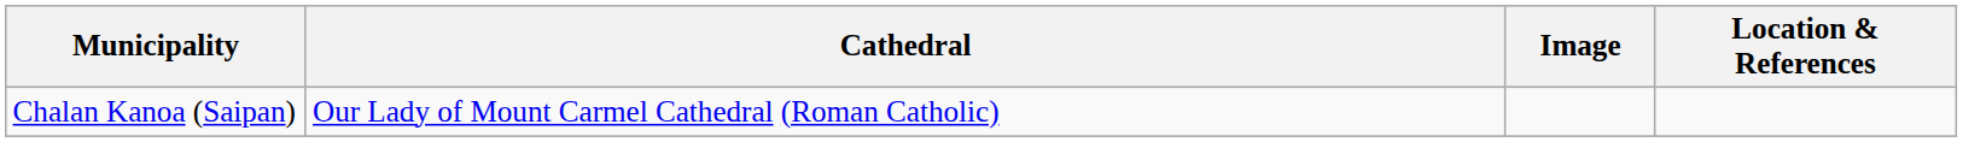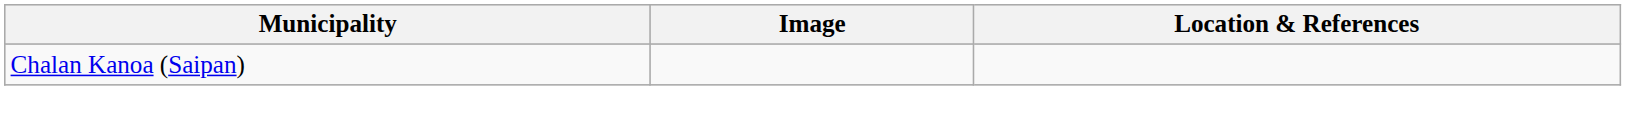 <table width=65% class="wikitable">
 <tr>
 <th width = 10%>Municipality</th>
-<th width = 40%>Cathedral</th>
 <th width = 5%>Image</th>
 <th width = 10%>Location & References</th>
 </tr>
 <tr>
 <td><a href='#'>Chalan Kanoa</a> (<a href='#'>Saipan</a>)</td>
-<td><a href='#'>Our Lady of Mount Carmel Cathedral</a> <a href='#'>(Roman Catholic)</a></td>
 <td></td>
 <td><small></small><br></td>
 </tr>
 </table>
